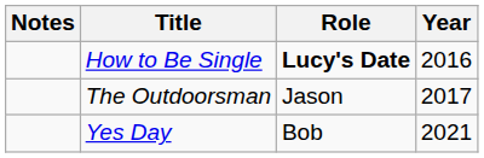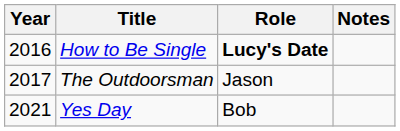 <table class="wikitable sortable">
 <tr>
-<th class="unsortable">Notes</th>
+<th>Year</th>
 <th>Title</th>
 <th>Role</th>
-<th>Year</th>
+<th class="unsortable">Notes</th>
 </tr>
 <tr>
-<td></td>
+<td>2016</td>
 <td><em><a href='#'>How to Be Single</a></em></td>
 <td><strong>Lucy's Date</strong></td>
-<td>2016</td>
+<td></td>
 </tr>
 <tr>
-<td></td>
+<td>2017</td>
 <td><em>The Outdoorsman</em></td>
 <td>Jason</td>
-<td>2017</td>
+<td></td>
 </tr>
 <tr>
-<td></td>
+<td>2021</td>
 <td><em><a href='#'>Yes Day</a></em></td>
 <td>Bob</td>
-<td>2021</td>
+<td></td>
 </tr>
 </table>
